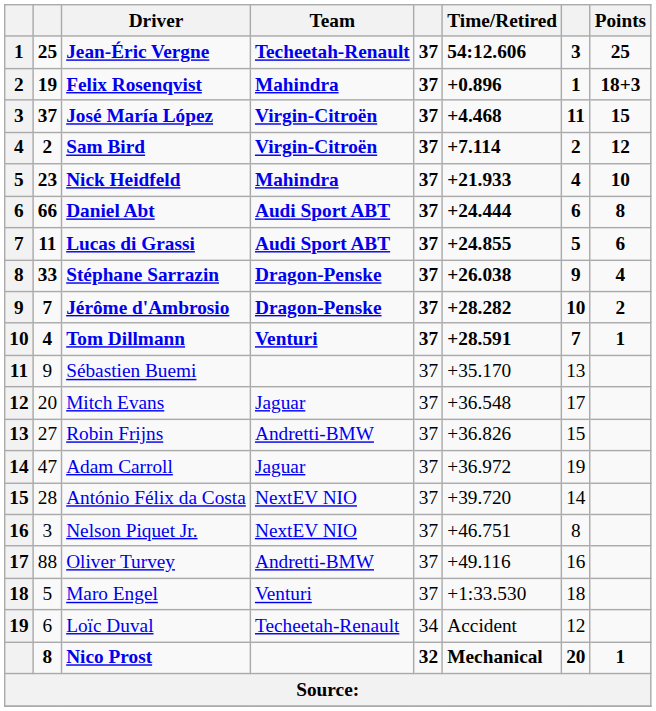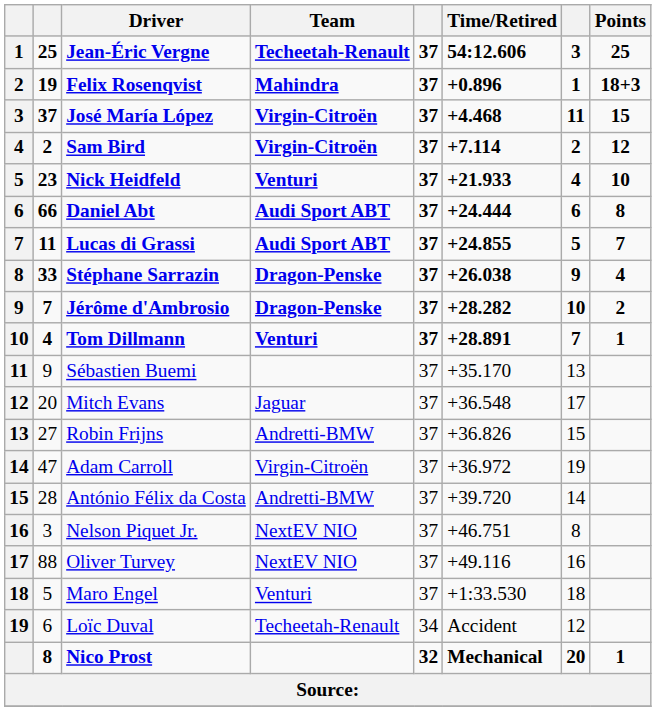 <table class="wikitable sortable" style="font-size: 85%">
 <tr>
 <th scope="col"></th>
 <th scope="col"></th>
 <th scope="col">Driver</th>
 <th scope="col">Team</th>
 <th scope="col"></th>
 <th scope="col" class="unsortable">Time/Retired</th>
 <th scope="col"></th>
 <th scope="col">Points</th>
 </tr>
 <tr style="font-weight:bold">
 <th scope="row">1</th>
 <td align="center">25</td>
 <td data-sort-value="VER"> <a href='#'>Jean-Éric Vergne</a></td>
 <td><a href='#'>Techeetah-Renault</a></td>
 <td align="center">37</td>
 <td>54:12.606</td>
 <td align="center">3</td>
 <td align="center">25</td>
 </tr>
 <tr style="font-weight:bold">
 <th scope="row">2</th>
 <td align="center">19</td>
 <td data-sort-value="ROS"> <a href='#'>Felix Rosenqvist</a></td>
 <td><a href='#'>Mahindra</a></td>
 <td align="center">37</td>
 <td>+0.896</td>
 <td align="center">1</td>
 <td align="center">18+3</td>
 </tr>
 <tr style="font-weight:bold">
 <th scope="row">3</th>
 <td align="center">37</td>
 <td data-sort-value="LOP"> <a href='#'>José María López</a></td>
 <td><a href='#'>Virgin-Citroën</a></td>
 <td align="center">37</td>
 <td>+4.468</td>
 <td align="center">11</td>
 <td align="center">15</td>
 </tr>
 <tr style="font-weight:bold">
 <th scope="row">4</th>
 <td align="center">2</td>
 <td data-sort-value="BIR"> <a href='#'>Sam Bird</a></td>
 <td><a href='#'>Virgin-Citroën</a></td>
 <td align="center">37</td>
 <td>+7.114</td>
 <td align="center">2</td>
 <td align="center">12</td>
 </tr>
 <tr style="font-weight:bold">
 <th scope="row">5</th>
 <td align="center">23</td>
 <td data-sort-value="HEI"> <a href='#'>Nick Heidfeld</a></td>
-<td><a href='#'>Mahindra</a></td>
+<td><a href='#'>Venturi</a></td>
 <td align="center">37</td>
 <td>+21.933</td>
 <td align="center">4</td>
 <td align="center">10</td>
 </tr>
 <tr style="font-weight:bold">
 <th scope="row">6</th>
 <td align="center">66</td>
 <td data-sort-value="ABT"> <a href='#'>Daniel Abt</a></td>
 <td><a href='#'>Audi Sport ABT</a></td>
 <td align="center">37</td>
 <td>+24.444</td>
 <td align="center">6</td>
 <td align="center">8</td>
 </tr>
 <tr style="font-weight:bold">
 <th scope="row">7</th>
 <td align="center">11</td>
 <td data-sort-value="DIG"> <a href='#'>Lucas di Grassi</a></td>
 <td><a href='#'>Audi Sport ABT</a></td>
 <td align="center">37</td>
 <td>+24.855</td>
 <td align="center">5</td>
-<td align="center">6</td>
+<td align="center">7</td>
 </tr>
 <tr style="font-weight:bold">
 <th scope="row">8</th>
 <td align="center">33</td>
 <td data-sort-value="SAR"> <a href='#'>Stéphane Sarrazin</a></td>
 <td><a href='#'>Dragon-Penske</a></td>
 <td align="center">37</td>
 <td>+26.038</td>
 <td align="center">9</td>
 <td align="center">4</td>
 </tr>
 <tr style="font-weight:bold">
 <th scope="row">9</th>
 <td align="center">7</td>
 <td data-sort-value="DAM"> <a href='#'>Jérôme d'Ambrosio</a></td>
 <td><a href='#'>Dragon-Penske</a></td>
 <td align="center">37</td>
 <td>+28.282</td>
 <td align="center">10</td>
 <td align="center">2</td>
 </tr>
 <tr style="font-weight:bold">
 <th scope="row">10</th>
 <td align="center">4</td>
 <td data-sort-value="DIL"> <a href='#'>Tom Dillmann</a></td>
 <td><a href='#'>Venturi</a></td>
 <td align="center">37</td>
-<td>+28.591</td>
+<td>+28.891</td>
 <td align="center">7</td>
 <td align="center">1</td>
 </tr>
 <tr>
 <th scope="row">11</th>
 <td align="center">9</td>
 <td data-sort-value="BUE"> <a href='#'>Sébastien Buemi</a></td>
 <td><a href='#'></a></td>
 <td align="center">37</td>
 <td>+35.170</td>
 <td align="center">13</td>
 <td></td>
 </tr>
 <tr>
 <th scope="row">12</th>
 <td align="center">20</td>
 <td data-sort-value="EVA"> <a href='#'>Mitch Evans</a></td>
 <td><a href='#'>Jaguar</a></td>
 <td align="center">37</td>
 <td>+36.548</td>
 <td align="center">17</td>
 <td></td>
 </tr>
 <tr>
 <th scope="row">13</th>
 <td align="center">27</td>
 <td data-sort-value="FRI"> <a href='#'>Robin Frijns</a></td>
 <td><a href='#'>Andretti-BMW</a></td>
 <td align="center">37</td>
 <td>+36.826</td>
 <td align="center">15</td>
 <td></td>
 </tr>
 <tr>
 <th scope="row">14</th>
 <td align="center">47</td>
 <td data-sort-value="CAR"> <a href='#'>Adam Carroll</a></td>
-<td><a href='#'>Jaguar</a></td>
+<td><a href='#'>Virgin-Citroën</a></td>
 <td align="center">37</td>
 <td>+36.972</td>
 <td align="center">19</td>
 <td></td>
 </tr>
 <tr>
 <th scope="row">15</th>
 <td align="center">28</td>
 <td data-sort-value="FDC"> <a href='#'>António Félix da Costa</a></td>
-<td><a href='#'>NextEV NIO</a></td>
+<td><a href='#'>Andretti-BMW</a></td>
 <td align="center">37</td>
 <td>+39.720</td>
 <td align="center">14</td>
 <td></td>
 </tr>
 <tr>
 <th scope="row">16</th>
 <td align="center">3</td>
 <td data-sort-value="PIQ"> <a href='#'>Nelson Piquet Jr.</a></td>
 <td><a href='#'>NextEV NIO</a></td>
 <td align="center">37</td>
 <td>+46.751</td>
 <td align="center">8</td>
 <td></td>
 </tr>
 <tr>
 <th scope="row">17</th>
 <td align="center">88</td>
 <td data-sort-value="TUR"> <a href='#'>Oliver Turvey</a></td>
-<td><a href='#'>Andretti-BMW</a></td>
+<td><a href='#'>NextEV NIO</a></td>
 <td align="center">37</td>
 <td>+49.116</td>
 <td align="center">16</td>
 <td></td>
 </tr>
 <tr>
 <th scope="row">18</th>
 <td align="center">5</td>
 <td data-sort-value="ENG"> <a href='#'>Maro Engel</a></td>
 <td><a href='#'>Venturi</a></td>
 <td align="center">37</td>
 <td>+1:33.530</td>
 <td align="center">18</td>
 <td></td>
 </tr>
 <tr>
 <th scope="row">19</th>
 <td align="center">6</td>
 <td data-sort-value="DUV"> <a href='#'>Loïc Duval</a></td>
 <td><a href='#'>Techeetah-Renault</a></td>
 <td align="center">34</td>
 <td>Accident</td>
 <td align="center">12</td>
 <td></td>
 </tr>
 <tr style="font-weight:bold">
 <th scope="row" data-sort-value="20"></th>
 <td align="center">8</td>
 <td data-sort-value="PRO"> <a href='#'>Nico Prost</a></td>
 <td><a href='#'></a></td>
 <td align="center">32</td>
 <td>Mechanical</td>
 <td align="center">20</td>
 <td align="center">1 </td>
 </tr>
 <tr>
 <th colspan="8">Source:</th>
 </tr>
 <tr>
 </tr>
 </table>
